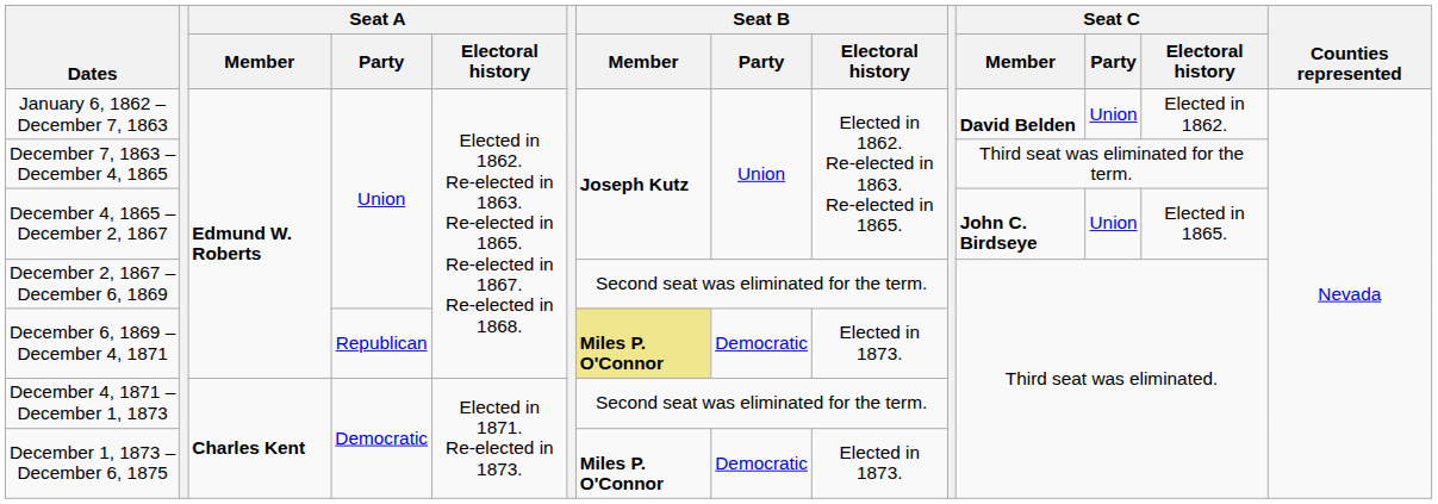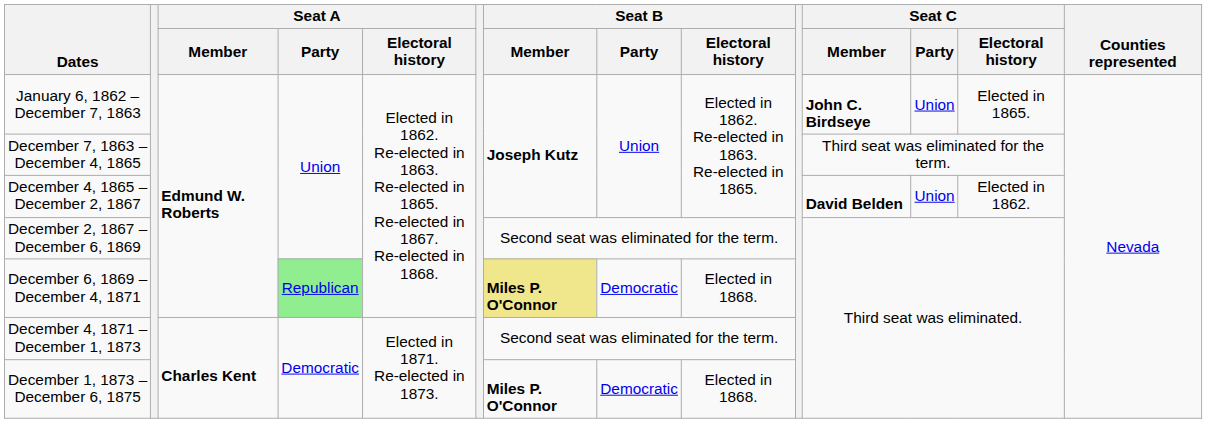 <table class=wikitable style="text-align:center">
 <tr valign=bottom>
 <th rowspan=2>Dates</th>
 <th rowspan="51"></th>
 <th colspan=3>Seat A</th>
 <th rowspan="51"></th>
 <th colspan=3>Seat B</th>
 <th rowspan="51"></th>
 <th colspan=3>Seat C</th>
 <th rowspan=2>Counties represented</th>
 </tr>
 <tr style="height:3em">
 <th>Member</th>
 <th>Party</th>
 <th>Electoral history</th>
 <th>Member</th>
 <th>Party</th>
 <th>Electoral history</th>
 <th>Member</th>
 <th>Party</th>
 <th>Electoral history</th>
 </tr>
 <tr>
 <td nowrap>January 6, 1862 – <br> December 7, 1863</td>
 <td rowspan=5 align=left><br><strong>Edmund W. Roberts</strong><br></td>
 <td rowspan=4 ><a href='#'>Union</a></td>
 <td rowspan=5>Elected in 1862. <br> Re-elected in 1863. <br> Re-elected in 1865. <br> Re-elected in 1867. <br> Re-elected in 1868. <br> </td>
 <td rowspan=3 align=left><br><strong>Joseph Kutz</strong><br></td>
 <td rowspan=3 ><a href='#'>Union</a></td>
 <td rowspan=3>Elected in 1862. <br> Re-elected in 1863. <br> Re-elected in 1865. <br> </td>
-<td align=left><br><strong>David Belden</strong><br></td>
+<td align=left><br><strong>John C. Birdseye</strong><br></td>
 <td><a href='#'>Union</a></td>
-<td>Elected in 1862. <br> </td>
+<td>Elected in 1865. <br> </td>
 <td rowspan="7"><a href='#'>Nevada</a></td>
 </tr>
 <tr>
 <td nowrap>December 7, 1863 – <br> December 4, 1865</td>
 <td colspan="3">Third seat was eliminated for the term.</td>
 </tr>
 <tr>
 <td>December 4, 1865 – <br> December 2, 1867</td>
-<td align=left><br><strong>John C. Birdseye</strong><br></td>
+<td align=left><br><strong>David Belden</strong><br></td>
 <td><a href='#'>Union</a></td>
-<td>Elected in 1865. <br> </td>
+<td>Elected in 1862. <br> </td>
 </tr>
 <tr>
 <td>December 2, 1867 – <br> December 6, 1869</td>
 <td colspan="3">Second seat was eliminated for the term.</td>
 <td colspan="3" rowspan="4">Third seat was eliminated.</td>
 </tr>
 <tr>
 <td>December 6, 1869 – <br> December 4, 1871</td>
-<td><a href='#'>Republican</a></td>
+<td style="background: lightgreen;"><a href='#'>Republican</a></td>
 <td align=left style="background: khaki;"><br><strong>Miles P. O'Connor</strong><br></td>
 <td><a href='#'>Democratic</a></td>
-<td>Elected in 1873. <br> </td>
+<td>Elected in 1868. <br> </td>
 </tr>
 <tr>
 <td>December 4, 1871 – <br> December 1, 1873</td>
 <td rowspan=2 align=left><br><strong>Charles Kent</strong><br></td>
 <td rowspan=2 ><a href='#'>Democratic</a></td>
 <td rowspan=2>Elected in 1871. <br> Re-elected in 1873. <br> </td>
 <td colspan="3">Second seat was eliminated for the term.</td>
 </tr>
 <tr>
 <td>December 1, 1873 – <br> December 6, 1875</td>
 <td align=left><br><strong>Miles P. O'Connor</strong><br></td>
 <td><a href='#'>Democratic</a></td>
-<td>Elected in 1873. <br> </td>
+<td>Elected in 1868. <br> </td>
 </tr>
 </table>
